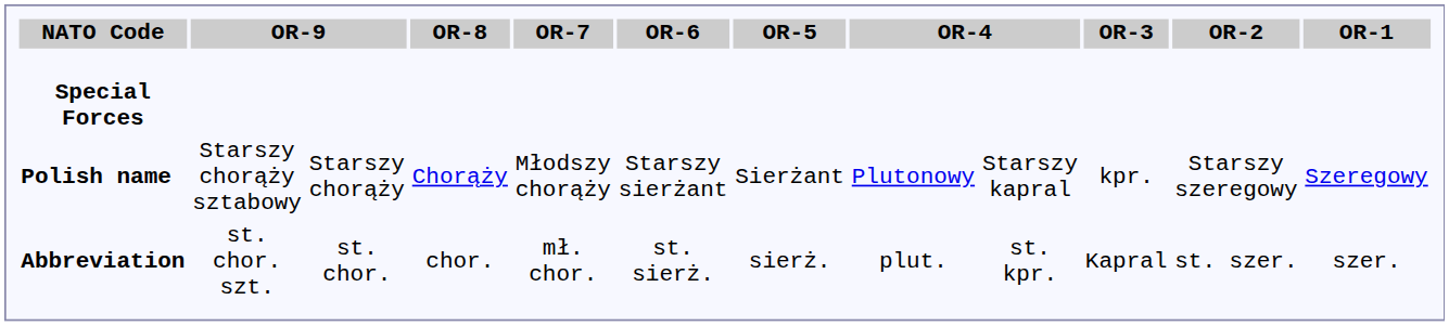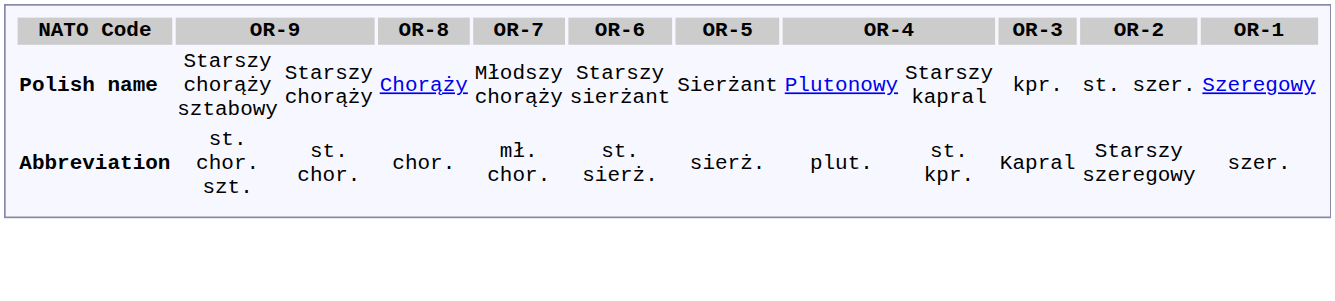 <table style="border:1px solid #8888aa; background:#f7f8ff; padding:5px; font-size:95%; margin:0 12px 12px 0;" style="margin:auto; width:100%;">
 <tr style="background:#ccc;">
 <th><strong>NATO Code</strong></th>
 <th colspan=2>OR-9</th>
 <th>OR-8</th>
 <th>OR-7</th>
 <th>OR-6</th>
 <th>OR-5</th>
 <th colspan=2>OR-4</th>
 <th>OR-3</th>
 <th>OR-2</th>
 <th>OR-1</th>
 </tr>
 <tr>
-<td style="text-align:center;"><strong><br>Special Forces</strong></td>
-<td style="text-align:center;"></td>
-<td style="text-align:center;"></td>
-<td style="text-align:center;"></td>
-<td style="text-align:center;"></td>
-<td style="text-align:center;"></td>
-<td style="text-align:center;"></td>
-<td style="text-align:center;"></td>
-<td style="text-align:center;"></td>
-<td style="text-align:center;"></td>
-<td style="text-align:center;"></td>
-<td style="text-align:center;"></td>
-</tr>
-<tr>
 <td><strong>Polish name</strong></td>
 <td style="text-align:center;">Starszy<br>chorąży<br>sztabowy</td>
 <td style="text-align:center;">Starszy<br>chorąży</td>
 <td style="text-align:center;"><a href='#'>Chorąży</a></td>
 <td style="text-align:center;">Młodszy<br>chorąży</td>
 <td style="text-align:center;">Starszy<br> sierżant</td>
 <td style="text-align:center;">Sierżant</td>
 <td style="text-align:center;"><a href='#'>Plutonowy</a></td>
 <td style="text-align:center;">Starszy<br> kapral</td>
 <td style="text-align:center;">kpr.</td>
-<td style="text-align:center;">Starszy<br> szeregowy</td>
+<td style="text-align:center;">st. szer.</td>
 <td style="text-align:center;"><a href='#'>Szeregowy</a></td>
 </tr>
 <tr>
 <td><strong>Abbreviation</strong></td>
 <td style="text-align:center;">st. chor. szt.</td>
 <td style="text-align:center;">st. chor.</td>
 <td style="text-align:center;">chor.</td>
 <td style="text-align:center;">mł. chor.</td>
 <td style="text-align:center;">st. sierż.</td>
 <td style="text-align:center;">sierż.</td>
 <td style="text-align:center;">plut.</td>
 <td style="text-align:center;">st. kpr.</td>
 <td style="text-align:center;">Kapral</td>
-<td style="text-align:center;">st. szer.</td>
+<td style="text-align:center;">Starszy<br> szeregowy</td>
 <td style="text-align:center;">szer.</td>
 </tr>
 <tr>
 </tr>
 </table>
